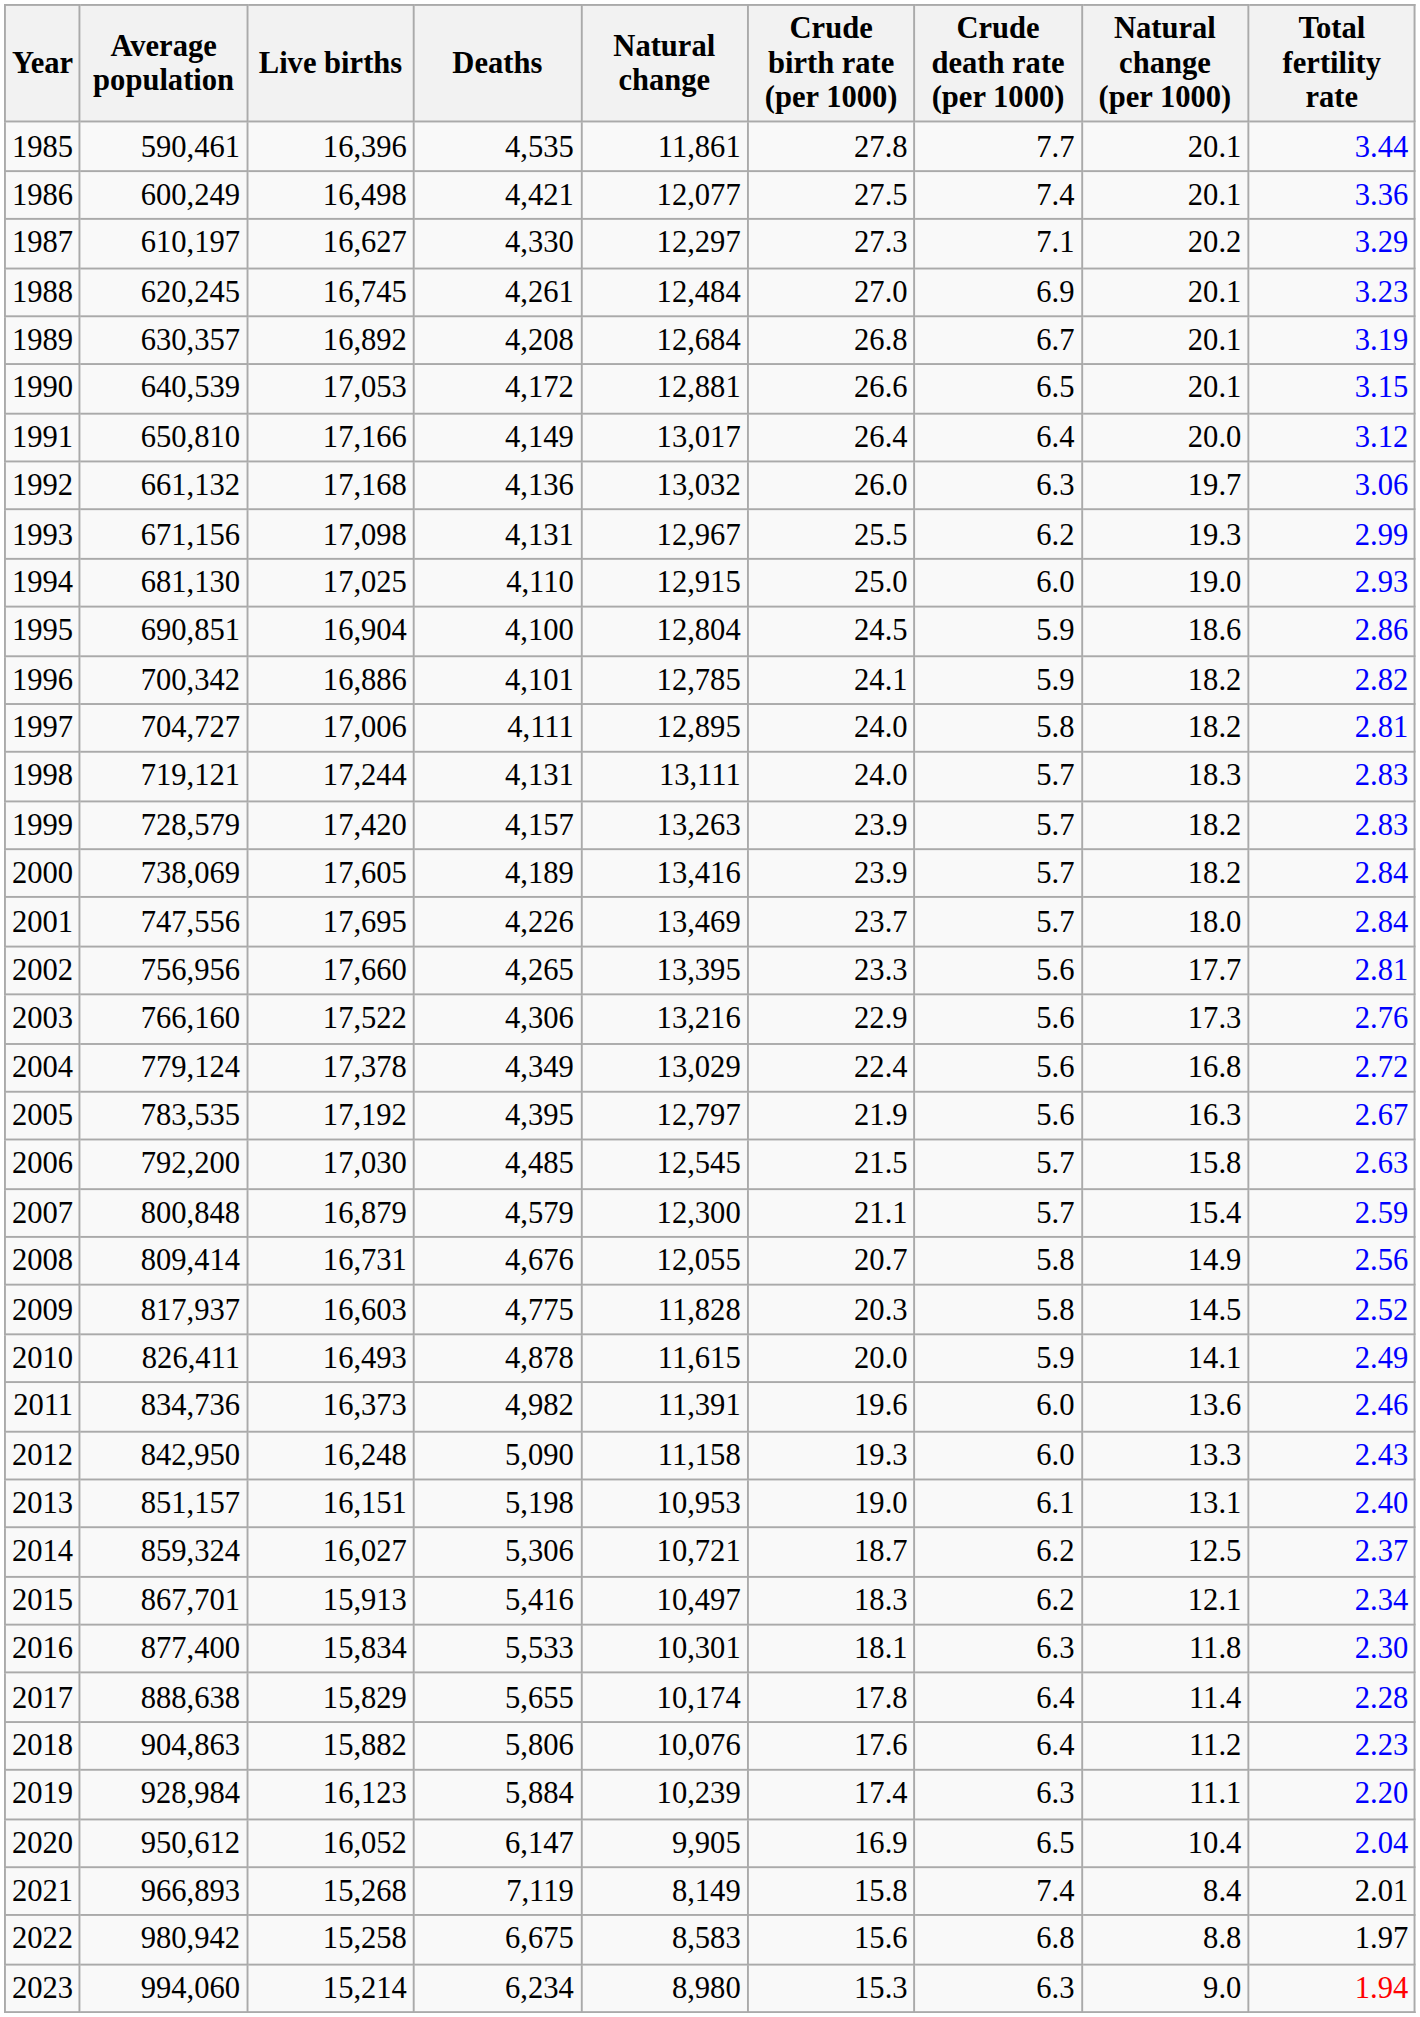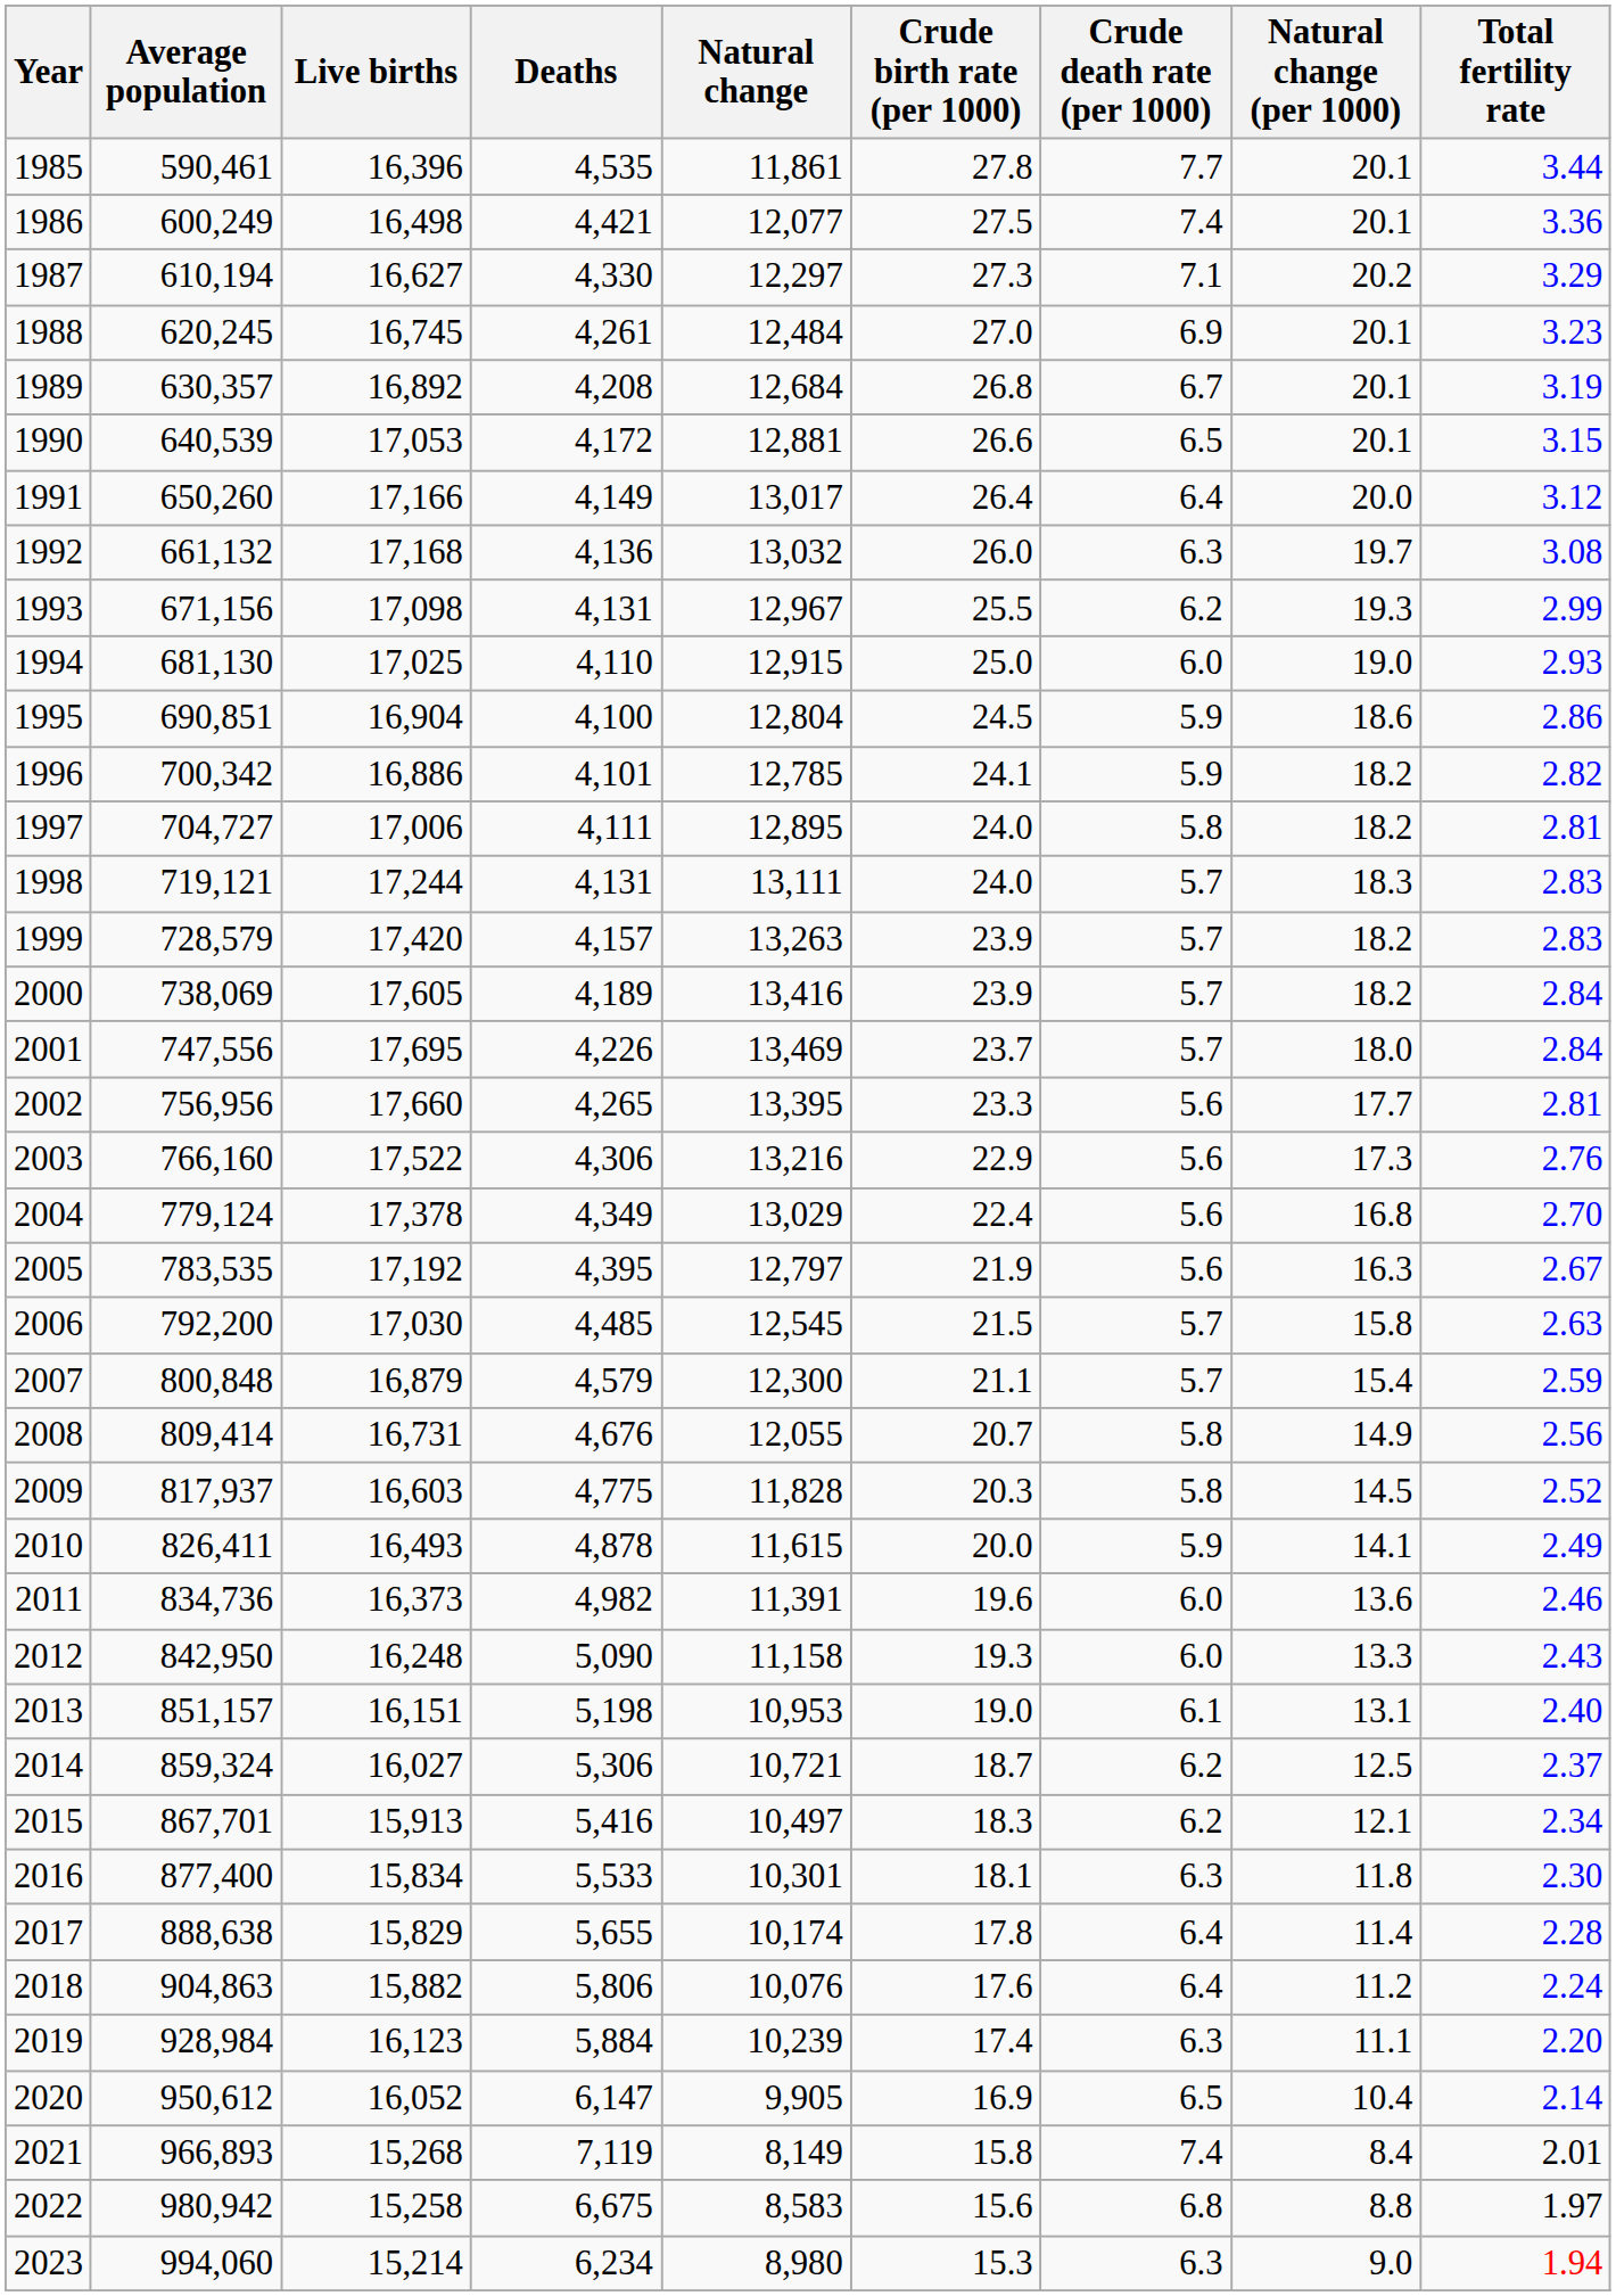 <table class="wikitable sortable" style="text-align: right;">
 <tr>
 <th>Year</th>
 <th width="80pt">Average population </th>
 <th width="80pt">Live births</th>
 <th width="80pt">Deaths</th>
 <th width="80pt">Natural change</th>
 <th width="80pt">Crude birth rate (per 1000)</th>
 <th width="80pt">Crude death rate (per 1000)</th>
 <th width="80pt">Natural change (per 1000)</th>
 <th width="80pt">Total fertility rate</th>
 </tr>
 <tr>
 <td>1985</td>
 <td align="right">590,461</td>
 <td align="right">16,396</td>
 <td align="right">4,535</td>
 <td align="right">11,861</td>
 <td align="right">27.8</td>
 <td align="right">7.7</td>
 <td align="right">20.1</td>
 <td align="right" style="color: blue">3.44</td>
 </tr>
 <tr>
 <td>1986</td>
 <td align="right">600,249</td>
 <td align="right">16,498</td>
 <td align="right">4,421</td>
 <td align="right">12,077</td>
 <td align="right">27.5</td>
 <td align="right">7.4</td>
 <td align="right">20.1</td>
 <td align="right" style="color: blue">3.36</td>
 </tr>
 <tr>
 <td>1987</td>
-<td align="right">610,197</td>
+<td align="right">610,194</td>
 <td align="right">16,627</td>
 <td align="right">4,330</td>
 <td align="right">12,297</td>
 <td align="right">27.3</td>
 <td align="right">7.1</td>
 <td align="right">20.2</td>
 <td align="right" style="color: blue">3.29</td>
 </tr>
 <tr>
 <td>1988</td>
 <td align="right">620,245</td>
 <td align="right">16,745</td>
 <td align="right">4,261</td>
 <td align="right">12,484</td>
 <td align="right">27.0</td>
 <td align="right">6.9</td>
 <td align="right">20.1</td>
 <td align="right" style="color: blue">3.23</td>
 </tr>
 <tr>
 <td>1989</td>
 <td align="right">630,357</td>
 <td align="right">16,892</td>
 <td align="right">4,208</td>
 <td align="right">12,684</td>
 <td align="right">26.8</td>
 <td align="right">6.7</td>
 <td align="right">20.1</td>
 <td align="right" style="color: blue">3.19</td>
 </tr>
 <tr>
 <td>1990</td>
 <td align="right">640,539</td>
 <td align="right">17,053</td>
 <td align="right">4,172</td>
 <td align="right">12,881</td>
 <td align="right">26.6</td>
 <td align="right">6.5</td>
 <td align="right">20.1</td>
 <td align="right" style="color: blue">3.15</td>
 </tr>
 <tr>
 <td>1991</td>
-<td align="right">650,810</td>
+<td align="right">650,260</td>
 <td align="right">17,166</td>
 <td align="right">4,149</td>
 <td align="right">13,017</td>
 <td align="right">26.4</td>
 <td align="right">6.4</td>
 <td align="right">20.0</td>
 <td align="right" style="color: blue">3.12</td>
 </tr>
 <tr>
 <td>1992</td>
 <td align="right">661,132</td>
 <td align="right">17,168</td>
 <td align="right">4,136</td>
 <td align="right">13,032</td>
 <td align="right">26.0</td>
 <td align="right">6.3</td>
 <td align="right">19.7</td>
-<td align="right" style="color: blue">3.06</td>
+<td align="right" style="color: blue">3.08</td>
 </tr>
 <tr>
 <td>1993</td>
 <td align="right">671,156</td>
 <td align="right">17,098</td>
 <td align="right">4,131</td>
 <td align="right">12,967</td>
 <td align="right">25.5</td>
 <td align="right">6.2</td>
 <td align="right">19.3</td>
 <td align="right" style="color: blue">2.99</td>
 </tr>
 <tr>
 <td>1994</td>
 <td align="right">681,130</td>
 <td align="right">17,025</td>
 <td align="right">4,110</td>
 <td align="right">12,915</td>
 <td align="right">25.0</td>
 <td align="right">6.0</td>
 <td align="right">19.0</td>
 <td align="right" style="color: blue">2.93</td>
 </tr>
 <tr>
 <td>1995</td>
 <td align="right">690,851</td>
 <td align="right">16,904</td>
 <td align="right">4,100</td>
 <td align="right">12,804</td>
 <td align="right">24.5</td>
 <td align="right">5.9</td>
 <td align="right">18.6</td>
 <td align="right" style="color: blue">2.86</td>
 </tr>
 <tr>
 <td>1996</td>
 <td align="right">700,342</td>
 <td align="right">16,886</td>
 <td align="right">4,101</td>
 <td align="right">12,785</td>
 <td align="right">24.1</td>
 <td align="right">5.9</td>
 <td align="right">18.2</td>
 <td align="right" style="color: blue">2.82</td>
 </tr>
 <tr>
 <td>1997</td>
 <td align="right">704,727</td>
 <td align="right">17,006</td>
 <td align="right">4,111</td>
 <td align="right">12,895</td>
 <td align="right">24.0</td>
 <td align="right">5.8</td>
 <td align="right">18.2</td>
 <td align="right" style="color: blue">2.81</td>
 </tr>
 <tr>
 <td>1998</td>
 <td align="right">719,121</td>
 <td align="right">17,244</td>
 <td align="right">4,131</td>
 <td align="right">13,111</td>
 <td align="right">24.0</td>
 <td align="right">5.7</td>
 <td align="right">18.3</td>
 <td align="right" style="color: blue">2.83</td>
 </tr>
 <tr>
 <td>1999</td>
 <td align="right">728,579</td>
 <td align="right">17,420</td>
 <td align="right">4,157</td>
 <td align="right">13,263</td>
 <td align="right">23.9</td>
 <td align="right">5.7</td>
 <td align="right">18.2</td>
 <td align="right" style="color: blue">2.83</td>
 </tr>
 <tr>
 <td>2000</td>
 <td align="right">738,069</td>
 <td align="right">17,605</td>
 <td align="right">4,189</td>
 <td align="right">13,416</td>
 <td align="right">23.9</td>
 <td align="right">5.7</td>
 <td align="right">18.2</td>
 <td align="right" style="color: blue">2.84</td>
 </tr>
 <tr>
 <td>2001</td>
 <td align="right">747,556</td>
 <td align="right">17,695</td>
 <td align="right">4,226</td>
 <td align="right">13,469</td>
 <td align="right">23.7</td>
 <td align="right">5.7</td>
 <td align="right">18.0</td>
 <td align="right" style="color: blue">2.84</td>
 </tr>
 <tr>
 <td>2002</td>
 <td align="right">756,956</td>
 <td align="right">17,660</td>
 <td align="right">4,265</td>
 <td align="right">13,395</td>
 <td align="right">23.3</td>
 <td align="right">5.6</td>
 <td align="right">17.7</td>
 <td align="right" style="color: blue">2.81</td>
 </tr>
 <tr>
 <td>2003</td>
 <td align="right">766,160</td>
 <td align="right">17,522</td>
 <td align="right">4,306</td>
 <td align="right">13,216</td>
 <td align="right">22.9</td>
 <td align="right">5.6</td>
 <td align="right">17.3</td>
 <td align="right" style="color: blue">2.76</td>
 </tr>
 <tr>
 <td>2004</td>
 <td align="right">779,124</td>
 <td align="right">17,378</td>
 <td align="right">4,349</td>
 <td align="right">13,029</td>
 <td align="right">22.4</td>
 <td align="right">5.6</td>
 <td align="right">16.8</td>
-<td align="right" style="color: blue">2.72</td>
+<td align="right" style="color: blue">2.70</td>
 </tr>
 <tr>
 <td>2005</td>
 <td align="right">783,535</td>
 <td align="right">17,192</td>
 <td align="right">4,395</td>
 <td align="right">12,797</td>
 <td align="right">21.9</td>
 <td align="right">5.6</td>
 <td align="right">16.3</td>
 <td align="right" style="color: blue">2.67</td>
 </tr>
 <tr>
 <td>2006</td>
 <td align="right">792,200</td>
 <td align="right">17,030</td>
 <td align="right">4,485</td>
 <td align="right">12,545</td>
 <td align="right">21.5</td>
 <td align="right">5.7</td>
 <td align="right">15.8</td>
 <td align="right" style="color: blue">2.63</td>
 </tr>
 <tr>
 <td>2007</td>
 <td align="right">800,848</td>
 <td align="right">16,879</td>
 <td align="right">4,579</td>
 <td align="right">12,300</td>
 <td align="right">21.1</td>
 <td align="right">5.7</td>
 <td align="right">15.4</td>
 <td align="right" style="color: blue">2.59</td>
 </tr>
 <tr>
 <td>2008</td>
 <td align="right">809,414</td>
 <td align="right">16,731</td>
 <td align="right">4,676</td>
 <td align="right">12,055</td>
 <td align="right">20.7</td>
 <td align="right">5.8</td>
 <td align="right">14.9</td>
 <td align="right" style="color: blue">2.56</td>
 </tr>
 <tr>
 <td>2009</td>
 <td align="right">817,937</td>
 <td align="right">16,603</td>
 <td align="right">4,775</td>
 <td align="right">11,828</td>
 <td align="right">20.3</td>
 <td align="right">5.8</td>
 <td align="right">14.5</td>
 <td align="right" style="color: blue">2.52</td>
 </tr>
 <tr>
 <td>2010</td>
 <td align="right">826,411</td>
 <td align="right">16,493</td>
 <td align="right">4,878</td>
 <td align="right">11,615</td>
 <td align="right">20.0</td>
 <td align="right">5.9</td>
 <td align="right">14.1</td>
 <td align="right" style="color: blue">2.49</td>
 </tr>
 <tr>
 <td>2011</td>
 <td align="right">834,736</td>
 <td align="right">16,373</td>
 <td align="right">4,982</td>
 <td align="right">11,391</td>
 <td align="right">19.6</td>
 <td align="right">6.0</td>
 <td align="right">13.6</td>
 <td align="right" style="color: blue">2.46</td>
 </tr>
 <tr>
 <td>2012</td>
 <td align="right">842,950</td>
 <td align="right">16,248</td>
 <td align="right">5,090</td>
 <td align="right">11,158</td>
 <td align="right">19.3</td>
 <td align="right">6.0</td>
 <td align="right">13.3</td>
 <td align="right" style="color: blue">2.43</td>
 </tr>
 <tr>
 <td>2013</td>
 <td align="right">851,157</td>
 <td align="right">16,151</td>
 <td align="right">5,198</td>
 <td align="right">10,953</td>
 <td align="right">19.0</td>
 <td align="right">6.1</td>
 <td align="right">13.1</td>
 <td align="right" style="color: blue">2.40</td>
 </tr>
 <tr>
 <td>2014</td>
 <td align="right">859,324</td>
 <td align="right">16,027</td>
 <td align="right">5,306</td>
 <td align="right">10,721</td>
 <td align="right">18.7</td>
 <td align="right">6.2</td>
 <td align="right">12.5</td>
 <td align="right" style="color: blue">2.37</td>
 </tr>
 <tr>
 <td>2015</td>
 <td align="right">867,701</td>
 <td align="right">15,913</td>
 <td align="right">5,416</td>
 <td align="right">10,497</td>
 <td align="right">18.3</td>
 <td align="right">6.2</td>
 <td align="right">12.1</td>
 <td align="right" style="color: blue">2.34</td>
 </tr>
 <tr>
 <td>2016</td>
 <td align="right">877,400</td>
 <td align="right">15,834</td>
 <td align="right">5,533</td>
 <td align="right">10,301</td>
 <td align="right">18.1</td>
 <td align="right">6.3</td>
 <td align="right">11.8</td>
 <td align="right" style="color: blue">2.30</td>
 </tr>
 <tr>
 <td>2017</td>
 <td align="right">888,638</td>
 <td align="right">15,829</td>
 <td align="right">5,655</td>
 <td align="right">10,174</td>
 <td align="right">17.8</td>
 <td align="right">6.4</td>
 <td align="right">11.4</td>
 <td align="right" style="color: blue">2.28</td>
 </tr>
 <tr>
 <td>2018</td>
 <td align="right">904,863</td>
 <td align="right">15,882</td>
 <td align="right">5,806</td>
 <td align="right">10,076</td>
 <td align="right">17.6</td>
 <td align="right">6.4</td>
 <td align="right">11.2</td>
-<td align="right" style="color: blue">2.23</td>
+<td align="right" style="color: blue">2.24</td>
 </tr>
 <tr>
 <td>2019</td>
 <td align="right">928,984</td>
 <td align="right">16,123</td>
 <td align="right">5,884</td>
 <td align="right">10,239</td>
 <td align="right">17.4</td>
 <td align="right">6.3</td>
 <td align="right">11.1</td>
 <td align="right" style="color: blue">2.20</td>
 </tr>
 <tr>
 <td>2020</td>
 <td align="right">950,612</td>
 <td align="right">16,052</td>
 <td align="right">6,147</td>
 <td align="right">9,905</td>
 <td align="right">16.9</td>
 <td align="right">6.5</td>
 <td align="right">10.4</td>
-<td align="right" style="color: blue">2.04</td>
+<td align="right" style="color: blue">2.14</td>
 </tr>
 <tr>
 <td>2021</td>
 <td align="right">966,893</td>
 <td align="right">15,268</td>
 <td align="right">7,119</td>
 <td align="right">8,149</td>
 <td align="right">15.8</td>
 <td align="right">7.4</td>
 <td align="right">8.4</td>
 <td align="right">2.01</td>
 </tr>
 <tr>
 <td>2022</td>
 <td align="right">980,942</td>
 <td align="right">15,258</td>
 <td align="right">6,675</td>
 <td align="right">8,583</td>
 <td align="right">15.6</td>
 <td align="right">6.8</td>
 <td align="right">8.8</td>
 <td align="right">1.97</td>
 </tr>
 <tr>
 <td>2023</td>
 <td align="right">994,060</td>
 <td align="right">15,214</td>
 <td align="right">6,234</td>
 <td align="right">8,980</td>
 <td align="right">15.3</td>
 <td align="right">6.3</td>
 <td align="right">9.0</td>
 <td align="right" style="color: red">1.94</td>
 </tr>
 <tr>
 </tr>
 </table>
